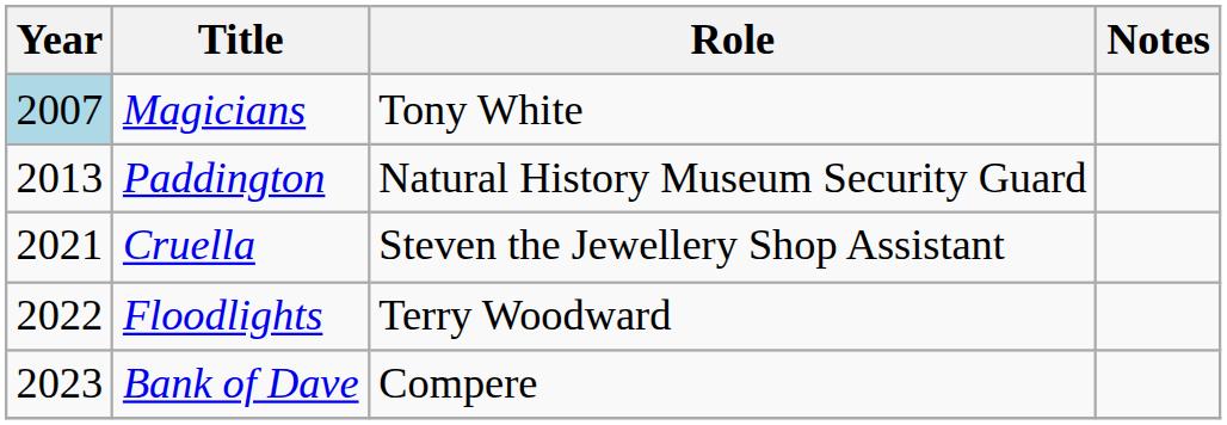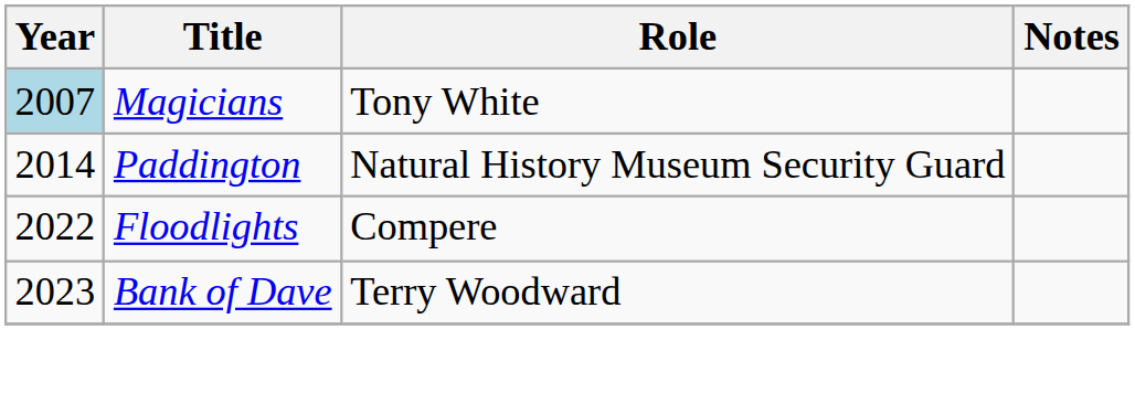 <table class="wikitable">
 <tr>
 <th>Year</th>
 <th>Title</th>
 <th>Role</th>
 <th>Notes</th>
 </tr>
 <tr>
 <td style="background: lightblue;">2007</td>
 <td><em><a href='#'>Magicians</a></em></td>
 <td>Tony White</td>
 <td></td>
 </tr>
 <tr>
-<td>2013</td>
+<td>2014</td>
 <td><em><a href='#'>Paddington</a></em></td>
 <td>Natural History Museum Security Guard</td>
 <td></td>
 </tr>
 <tr>
-<td>2021</td>
-<td><em><a href='#'>Cruella</a></em></td>
-<td>Steven the Jewellery Shop Assistant</td>
-<td></td>
-</tr>
-<tr>
 <td>2022</td>
 <td><em><a href='#'>Floodlights</a></em></td>
-<td>Terry Woodward</td>
+<td>Compere</td>
 <td></td>
 </tr>
 <tr>
 <td>2023</td>
 <td><em><a href='#'>Bank of Dave</a></em></td>
-<td>Compere</td>
+<td>Terry Woodward</td>
 <td></td>
 </tr>
 <tr>
 </tr>
 </table>
